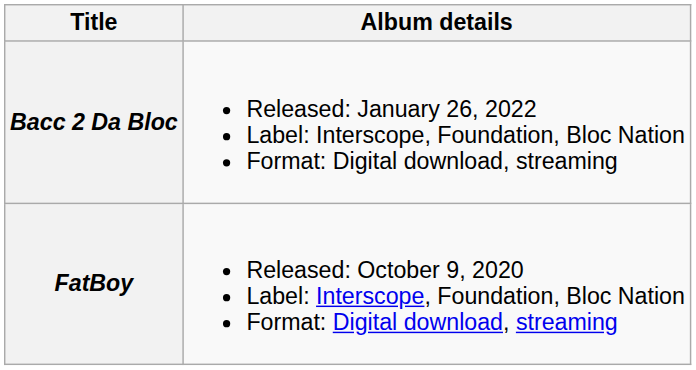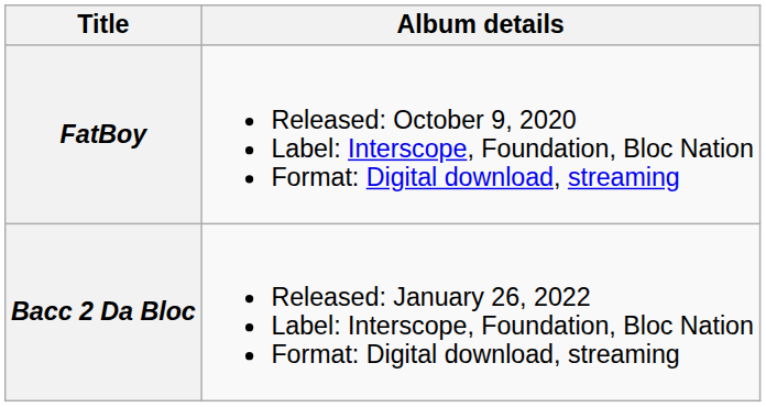 <table class="wikitable plainrowheaders">
 <tr>
 <th>Title</th>
 <th>Album details</th>
 </tr>
 <tr>
+<th scope="row"><em>FatBoy</em></th>
+<td><br><ul><li>Released: October 9, 2020</li><li>Label: <a href='#'>Interscope</a>, Foundation, Bloc Nation</li><li>Format: <a href='#'>Digital download</a>, <a href='#'>streaming</a></li></ul></td>
+</tr>
+<tr>
 <th scope="row"><em>Bacc 2 Da Bloc</em></th>
 <td><br><ul><li>Released: January 26, 2022</li><li>Label: Interscope, Foundation, Bloc Nation</li><li>Format: Digital download, streaming</li></ul></td>
 </tr>
-<tr>
-<th scope="row"><em>FatBoy</em></th>
-<td><br><ul><li>Released: October 9, 2020</li><li>Label: <a href='#'>Interscope</a>, Foundation, Bloc Nation</li><li>Format: <a href='#'>Digital download</a>, <a href='#'>streaming</a></li></ul></td>
-</tr>
 </table>
